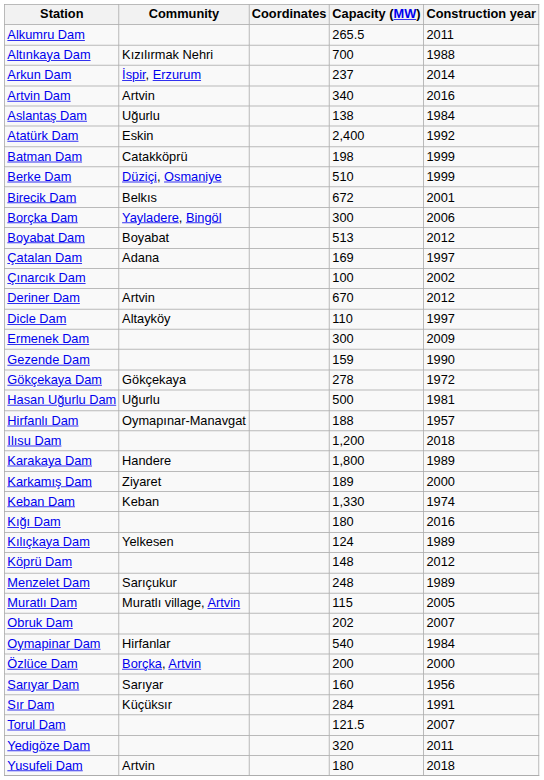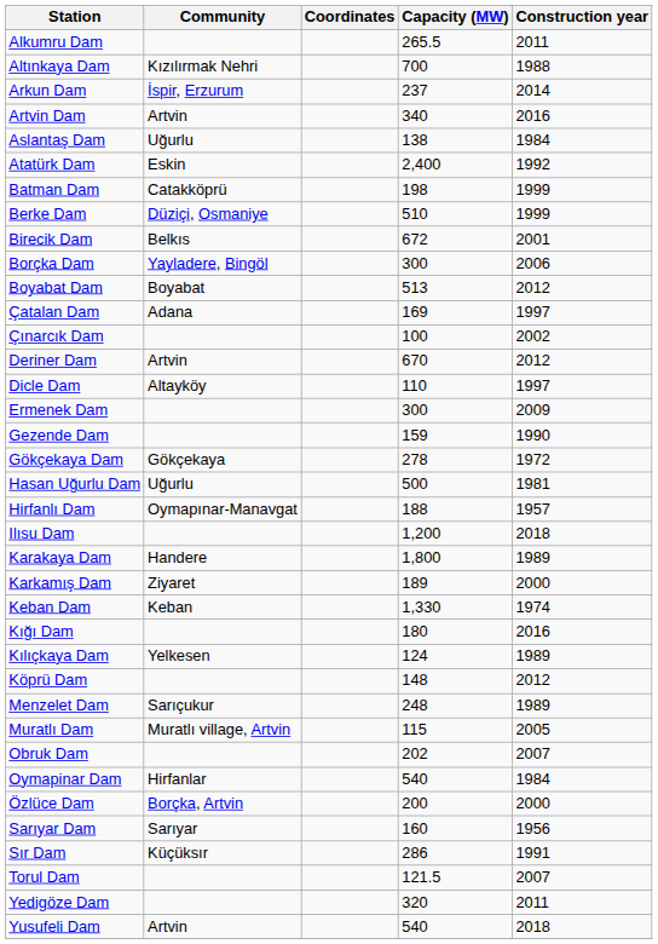 <table class="wikitable sortable">
 <tr>
 <th>Station</th>
 <th>Community</th>
 <th>Coordinates</th>
 <th>Capacity (<a href='#'>MW</a>)</th>
 <th>Construction year</th>
 </tr>
 <tr>
 <td><a href='#'>Alkumru Dam</a></td>
 <td></td>
 <td></td>
 <td>265.5</td>
 <td>2011</td>
 </tr>
 <tr>
 <td><a href='#'>Altınkaya Dam</a></td>
 <td>Kızılırmak Nehri</td>
 <td></td>
 <td>700</td>
 <td>1988</td>
 </tr>
 <tr>
 <td><a href='#'>Arkun Dam</a></td>
 <td><a href='#'>İspir</a>, <a href='#'>Erzurum</a></td>
 <td></td>
 <td>237</td>
 <td>2014</td>
 </tr>
 <tr>
 <td><a href='#'>Artvin Dam</a></td>
 <td>Artvin</td>
 <td></td>
 <td>340</td>
 <td>2016</td>
 </tr>
 <tr>
 <td><a href='#'>Aslantaş Dam</a></td>
 <td>Uğurlu</td>
 <td></td>
 <td>138</td>
 <td>1984</td>
 </tr>
 <tr>
 <td><a href='#'>Atatürk Dam</a></td>
 <td>Eskin</td>
 <td></td>
 <td>2,400</td>
 <td>1992</td>
 </tr>
 <tr>
 <td><a href='#'>Batman Dam</a></td>
 <td>Catakköprü</td>
 <td></td>
 <td>198</td>
 <td>1999</td>
 </tr>
 <tr>
 <td><a href='#'>Berke Dam</a></td>
 <td><a href='#'>Düziçi</a>, <a href='#'>Osmaniye</a></td>
 <td></td>
 <td>510</td>
 <td>1999</td>
 </tr>
 <tr>
 <td><a href='#'>Birecik Dam</a></td>
 <td>Belkıs</td>
 <td></td>
 <td>672</td>
 <td>2001</td>
 </tr>
 <tr>
 <td><a href='#'>Borçka Dam</a></td>
 <td><a href='#'>Yayladere</a>, <a href='#'>Bingöl</a></td>
 <td></td>
 <td>300</td>
 <td>2006</td>
 </tr>
 <tr>
 <td><a href='#'>Boyabat Dam</a></td>
 <td>Boyabat</td>
 <td></td>
 <td>513</td>
 <td>2012</td>
 </tr>
 <tr>
 <td><a href='#'>Çatalan Dam</a></td>
 <td>Adana</td>
 <td></td>
 <td>169</td>
 <td>1997</td>
 </tr>
 <tr>
 <td><a href='#'>Çınarcık Dam</a></td>
 <td></td>
 <td></td>
 <td>100</td>
 <td>2002</td>
 </tr>
 <tr>
 <td><a href='#'>Deriner Dam</a></td>
 <td>Artvin</td>
 <td></td>
 <td>670</td>
 <td>2012</td>
 </tr>
 <tr>
 <td><a href='#'>Dicle Dam</a></td>
 <td>Altayköy</td>
 <td></td>
 <td>110</td>
 <td>1997</td>
 </tr>
 <tr>
 <td><a href='#'>Ermenek Dam</a></td>
 <td></td>
 <td></td>
 <td>300</td>
 <td>2009</td>
 </tr>
 <tr>
 <td><a href='#'>Gezende Dam</a></td>
 <td> </td>
 <td></td>
 <td>159</td>
 <td>1990</td>
 </tr>
 <tr>
 <td><a href='#'>Gökçekaya Dam</a></td>
 <td>Gökçekaya</td>
 <td></td>
 <td>278</td>
 <td>1972</td>
 </tr>
 <tr>
 <td><a href='#'>Hasan Uğurlu Dam</a></td>
 <td>Uğurlu</td>
 <td></td>
 <td>500</td>
 <td>1981</td>
 </tr>
 <tr>
 <td><a href='#'>Hirfanlı Dam</a></td>
 <td>Oymapınar-Manavgat</td>
 <td></td>
 <td>188</td>
 <td>1957</td>
 </tr>
 <tr>
 <td><a href='#'>Ilısu Dam</a></td>
 <td> </td>
 <td></td>
 <td>1,200</td>
 <td>2018</td>
 </tr>
 <tr>
 <td><a href='#'>Karakaya Dam</a></td>
 <td>Handere</td>
 <td></td>
 <td>1,800</td>
 <td>1989</td>
 </tr>
 <tr>
 <td><a href='#'>Karkamış Dam</a></td>
 <td>Ziyaret</td>
 <td></td>
 <td>189</td>
 <td>2000</td>
 </tr>
 <tr>
 <td><a href='#'>Keban Dam</a></td>
 <td>Keban</td>
 <td></td>
 <td>1,330</td>
 <td>1974</td>
 </tr>
 <tr>
 <td><a href='#'>Kığı Dam</a></td>
 <td></td>
 <td></td>
 <td>180</td>
 <td>2016</td>
 </tr>
 <tr>
 <td><a href='#'>Kılıçkaya Dam</a></td>
 <td>Yelkesen</td>
 <td></td>
 <td>124</td>
 <td>1989</td>
 </tr>
 <tr>
 <td><a href='#'>Köprü Dam</a></td>
 <td></td>
 <td></td>
 <td>148</td>
 <td>2012</td>
 </tr>
 <tr>
 <td><a href='#'>Menzelet Dam</a></td>
 <td>Sarıçukur</td>
 <td></td>
 <td>248</td>
 <td>1989</td>
 </tr>
 <tr>
 <td><a href='#'>Muratlı Dam</a></td>
 <td>Muratlı village, <a href='#'>Artvin</a></td>
 <td></td>
 <td>115</td>
 <td>2005</td>
 </tr>
 <tr>
 <td><a href='#'>Obruk Dam</a></td>
 <td> </td>
 <td></td>
 <td>202</td>
 <td>2007</td>
 </tr>
 <tr>
 <td><a href='#'>Oymapinar Dam</a></td>
 <td>Hirfanlar</td>
 <td></td>
 <td>540</td>
 <td>1984</td>
 </tr>
 <tr>
 <td><a href='#'>Özlüce Dam</a></td>
 <td><a href='#'>Borçka</a>, <a href='#'>Artvin</a></td>
 <td></td>
 <td>200</td>
 <td>2000</td>
 </tr>
 <tr>
 <td><a href='#'>Sarıyar Dam</a></td>
 <td>Sarıyar</td>
 <td></td>
 <td>160</td>
 <td>1956</td>
 </tr>
 <tr>
 <td><a href='#'>Sır Dam</a></td>
 <td>Küçüksır</td>
 <td></td>
-<td>284</td>
+<td>286</td>
 <td>1991</td>
 </tr>
 <tr>
 <td><a href='#'>Torul Dam</a></td>
 <td></td>
 <td></td>
 <td>121.5</td>
 <td>2007</td>
 </tr>
 <tr>
 <td><a href='#'>Yedigöze Dam</a></td>
 <td></td>
 <td></td>
 <td>320</td>
 <td>2011</td>
 </tr>
 <tr>
 <td><a href='#'>Yusufeli Dam</a></td>
 <td>Artvin</td>
 <td></td>
-<td>180</td>
+<td>540</td>
 <td>2018</td>
 </tr>
 <tr>
 </tr>
 </table>
